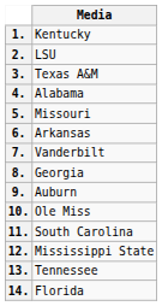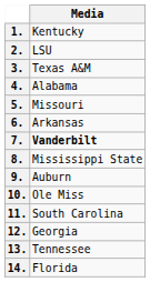 <table class="wikitable" style="white-space:nowrap; font-size:90%;">
 <tr>
 <td ! colspan=1 style="background:white; border-top-style:hidden; border-left-style:hidden;"></td>
 <th>Media</th>
 </tr>
 <tr>
 <th>1.</th>
 <td>Kentucky</td>
 </tr>
 <tr>
 <th>2.</th>
 <td>LSU</td>
 </tr>
 <tr>
 <th>3.</th>
 <td>Texas A&M</td>
 </tr>
 <tr>
 <th>4.</th>
 <td>Alabama</td>
 </tr>
 <tr>
 <th>5.</th>
 <td>Missouri</td>
 </tr>
 <tr>
 <th>6.</th>
 <td>Arkansas</td>
 </tr>
 <tr>
 <th>7.</th>
-<td>Vanderbilt</td>
+<td><strong>Vanderbilt</strong></td>
 </tr>
 <tr>
 <th>8.</th>
-<td>Georgia</td>
+<td>Mississippi State</td>
 </tr>
 <tr>
 <th>9.</th>
 <td>Auburn</td>
 </tr>
 <tr>
 <th>10.</th>
 <td>Ole Miss</td>
 </tr>
 <tr>
 <th>11.</th>
 <td>South Carolina</td>
 </tr>
 <tr>
 <th>12.</th>
-<td>Mississippi State</td>
+<td>Georgia</td>
 </tr>
 <tr>
 <th>13.</th>
 <td>Tennessee</td>
 </tr>
 <tr>
 <th>14.</th>
 <td>Florida</td>
 </tr>
 </table>
